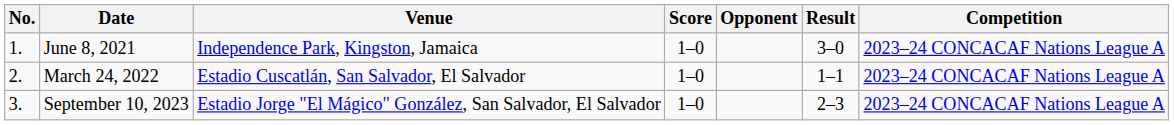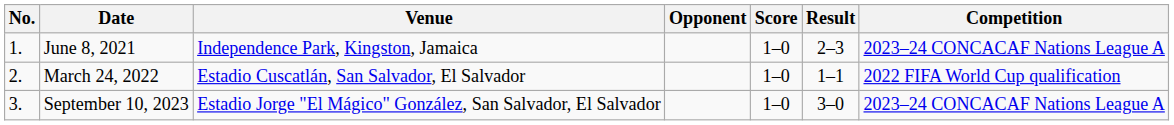 <table class="wikitable">
 <tr>
 <th>No.</th>
 <th>Date</th>
 <th>Venue</th>
+<th>Opponent</th>
 <th>Score</th>
-<th>Opponent</th>
 <th>Result</th>
 <th>Competition</th>
 </tr>
 <tr>
 <td>1.</td>
 <td>June 8, 2021</td>
 <td><a href='#'>Independence Park</a>, <a href='#'>Kingston</a>, Jamaica</td>
+<td></td>
 <td align="center">1–0</td>
-<td></td>
-<td align="center">3–0</td>
+<td align="center">2–3</td>
 <td><a href='#'>2023–24 CONCACAF Nations League A</a></td>
 </tr>
 <tr>
 <td>2.</td>
 <td>March 24, 2022</td>
 <td><a href='#'>Estadio Cuscatlán</a>, <a href='#'>San Salvador</a>, El Salvador</td>
+<td></td>
 <td align="center">1–0</td>
-<td></td>
 <td align="center">1–1</td>
-<td><a href='#'>2023–24 CONCACAF Nations League A</a></td>
+<td><a href='#'>2022 FIFA World Cup qualification</a></td>
 </tr>
 <tr>
 <td>3.</td>
 <td>September 10, 2023</td>
 <td><a href='#'>Estadio Jorge "El Mágico" González</a>, San Salvador, El Salvador</td>
+<td></td>
 <td align="center">1–0</td>
-<td></td>
-<td align="center">2–3</td>
+<td align="center">3–0</td>
 <td><a href='#'>2023–24 CONCACAF Nations League A</a></td>
 </tr>
 </table>
